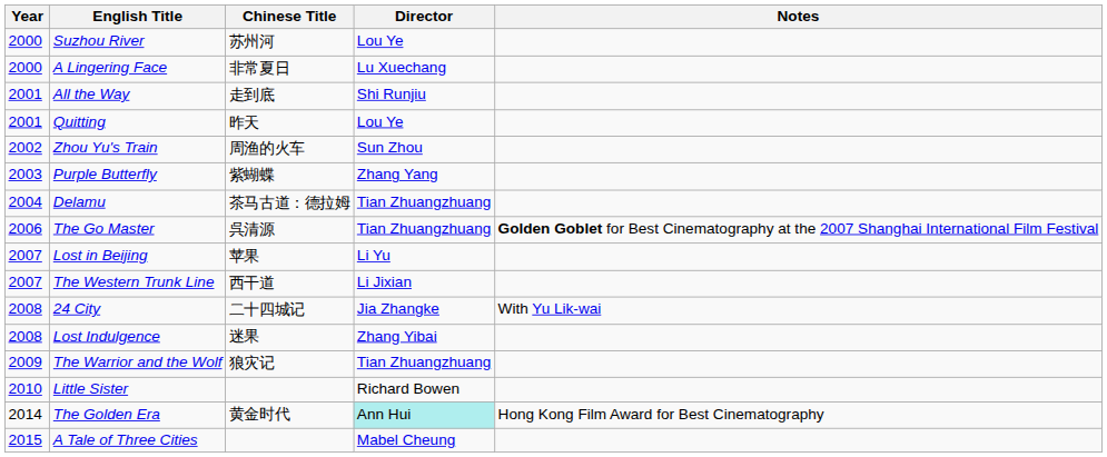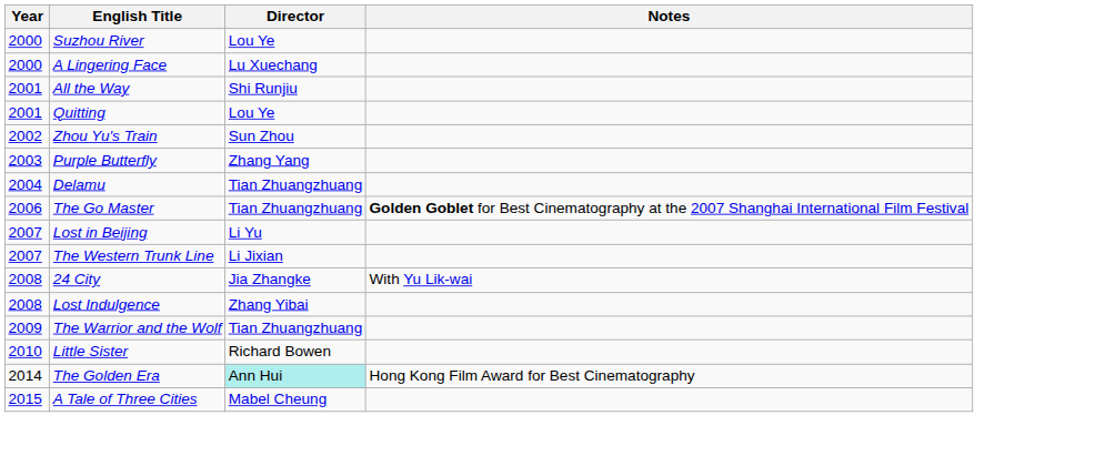 <table class="wikitable">
 <tr>
 <th align="left" valign="top" width="40">Year</th>
 <th align="left" valign="top">English Title</th>
-<th align="left" valign="top">Chinese Title</th>
 <th align="left" valign="top">Director</th>
 <th align="left" valign="top">Notes</th>
 </tr>
 <tr>
 <td align="left" valign="top"><a href='#'>2000</a></td>
 <td align="left" valign="top"><em><a href='#'>Suzhou River</a></em></td>
-<td align="left" valign="top">苏州河</td>
 <td align="left" valign="top"><a href='#'>Lou Ye</a></td>
 <td align="left" valign="top"></td>
 </tr>
 <tr>
 <td align="left" valign="top"><a href='#'>2000</a></td>
 <td align="left" valign="top"><em><a href='#'>A Lingering Face</a></em></td>
-<td align="left" valign="top">非常夏日</td>
 <td align="left" valign="top"><a href='#'>Lu Xuechang</a></td>
 <td align="left" valign="top"></td>
 </tr>
 <tr>
 <td align="left" valign="top"><a href='#'>2001</a></td>
 <td align="left" valign="top"><em><a href='#'>All the Way</a></em></td>
-<td align="left" valign="top">走到底</td>
 <td align="left" valign="top"><a href='#'>Shi Runjiu</a></td>
 <td align="left" valign="top"></td>
 </tr>
 <tr>
 <td align="left" valign="top"><a href='#'>2001</a></td>
 <td align="left" valign="top"><em><a href='#'>Quitting</a></em></td>
-<td align="left" valign="top">昨天</td>
 <td align="left" valign="top"><a href='#'>Lou Ye</a></td>
 <td align="left" valign="top"></td>
 </tr>
 <tr>
 <td align="left" valign="top"><a href='#'>2002</a></td>
 <td align="left" valign="top"><em><a href='#'>Zhou Yu's Train</a></em></td>
-<td align="left" valign="top">周渔的火车</td>
 <td align="left" valign="top"><a href='#'>Sun Zhou</a></td>
 <td align="left" valign="top"></td>
 </tr>
 <tr>
 <td align="left" valign="top"><a href='#'>2003</a></td>
 <td align="left" valign="top"><em><a href='#'>Purple Butterfly</a></em></td>
-<td align="left" valign="top">紫蝴蝶</td>
 <td align="left" valign="top"><a href='#'>Zhang Yang</a></td>
 <td align="left" valign="top"></td>
 </tr>
 <tr>
 <td align="left" valign="top"><a href='#'>2004</a></td>
 <td align="left" valign="top"><em><a href='#'>Delamu</a></em></td>
-<td align="left" valign="top">茶马古道：德拉姆</td>
 <td align="left" valign="top"><a href='#'>Tian Zhuangzhuang</a></td>
 <td align="left" valign="top"></td>
 </tr>
 <tr>
 <td align="left" valign="top"><a href='#'>2006</a></td>
 <td align="left" valign="top"><em><a href='#'>The Go Master</a></em></td>
-<td align="left" valign="top">呉清源</td>
 <td align="left" valign="top"><a href='#'>Tian Zhuangzhuang</a></td>
 <td align="left" valign="top"><strong>Golden Goblet</strong> for Best Cinematography at the <a href='#'>2007 Shanghai International Film Festival</a></td>
 </tr>
 <tr>
 <td align="left" valign="top"><a href='#'>2007</a></td>
 <td align="left" valign="top"><em><a href='#'>Lost in Beijing</a></em></td>
-<td align="left" valign="top">苹果</td>
 <td align="left" valign="top"><a href='#'>Li Yu</a></td>
 <td align="left" valign="top"></td>
 </tr>
 <tr>
 <td align="left" valign="top"><a href='#'>2007</a></td>
 <td align="left" valign="top"><em><a href='#'>The Western Trunk Line</a></em></td>
-<td align="left" valign="top">西干道</td>
 <td align="left" valign="top"><a href='#'>Li Jixian</a></td>
 <td align="left" valign="top"></td>
 </tr>
 <tr>
 <td align="left" valign="top"><a href='#'>2008</a></td>
 <td align="left" valign="top"><em><a href='#'>24 City</a></em></td>
-<td align="left" valign="top">二十四城记</td>
 <td align="left" valign="top"><a href='#'>Jia Zhangke</a></td>
 <td align="left" valign="top">With <a href='#'>Yu Lik-wai</a></td>
 </tr>
 <tr>
 <td align="left" valign="top"><a href='#'>2008</a></td>
 <td align="left" valign="top"><em><a href='#'>Lost Indulgence</a></em></td>
-<td align="left" valign="top">迷果</td>
 <td align="left" valign="top"><a href='#'>Zhang Yibai</a></td>
 <td align="left" valign="top"></td>
 </tr>
 <tr>
 <td align="left" valign="top"><a href='#'>2009</a></td>
 <td align="left" valign="top"><em><a href='#'>The Warrior and the Wolf</a></em></td>
-<td align="left" valign="top">狼灾记</td>
 <td align="left" valign="top"><a href='#'>Tian Zhuangzhuang</a></td>
 <td align="left" valign="top"></td>
 </tr>
 <tr>
 <td align="left" valign="top"><a href='#'>2010</a></td>
 <td align="left" valign="top"><em><a href='#'>Little Sister</a></em></td>
-<td align="left" valign="top"></td>
 <td align="left" valign="top">Richard Bowen</td>
 <td align="left" valign="top"></td>
 </tr>
 <tr>
 <td>2014</td>
 <td><em><a href='#'>The Golden Era</a></em></td>
-<td>黄金时代</td>
 <td style="background: paleturquoise;">Ann Hui</td>
 <td>Hong Kong Film Award for Best Cinematography</td>
 </tr>
 <tr>
 <td align="left" valign="top"><a href='#'>2015</a></td>
 <td align="left" valign="top"><em><a href='#'>A Tale of Three Cities</a></em></td>
-<td align="left" valign="top"></td>
 <td align="left" valign="top"><a href='#'>Mabel Cheung</a></td>
 <td align="left" valign="top"></td>
 </tr>
 </table>
